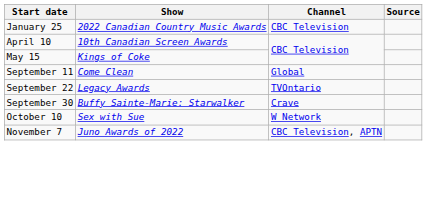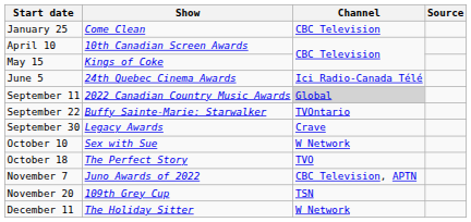 <table class="wikitable">
 <tr>
 <th>Start date</th>
 <th>Show</th>
 <th>Channel</th>
 <th>Source</th>
 </tr>
 <tr>
 <td>January 25</td>
-<td><em><a href='#'>2022 Canadian Country Music Awards</a></em></td>
+<td><em><a href='#'>Come Clean</a></em></td>
 <td><a href='#'>CBC Television</a></td>
 <td></td>
 </tr>
 <tr>
 <td>April 10</td>
 <td><em><a href='#'>10th Canadian Screen Awards</a></em></td>
 <td rowspan=2><a href='#'>CBC Television</a></td>
 <td></td>
 </tr>
 <tr>
 <td>May 15</td>
 <td><em><a href='#'>Kings of Coke</a></em></td>
 <td></td>
 </tr>
 <tr>
+<td>June 5</td>
+<td><em><a href='#'>24th Quebec Cinema Awards</a></em></td>
+<td><a href='#'>Ici Radio-Canada Télé</a></td>
+<td></td>
+</tr>
+<tr>
 <td>September 11</td>
-<td><em><a href='#'>Come Clean</a></em></td>
-<td><a href='#'>Global</a></td>
+<td><em><a href='#'>2022 Canadian Country Music Awards</a></em></td>
+<td style="background: lightgrey;"><a href='#'>Global</a></td>
 <td></td>
 </tr>
 <tr>
 <td>September 22</td>
-<td><em><a href='#'>Legacy Awards</a></em></td>
+<td><em><a href='#'>Buffy Sainte-Marie: Starwalker</a></em></td>
 <td><a href='#'>TVOntario</a></td>
 <td></td>
 </tr>
 <tr>
 <td>September 30</td>
-<td><em><a href='#'>Buffy Sainte-Marie: Starwalker</a></em></td>
+<td><em><a href='#'>Legacy Awards</a></em></td>
 <td><a href='#'>Crave</a></td>
 <td></td>
 </tr>
 <tr>
 <td>October 10</td>
 <td><em><a href='#'>Sex with Sue</a></em></td>
 <td><a href='#'>W Network</a></td>
 <td></td>
 </tr>
 <tr>
+<td>October 18</td>
+<td><em><a href='#'>The Perfect Story</a></em></td>
+<td><a href='#'>TVO</a></td>
+<td></td>
+</tr>
+<tr>
 <td>November 7</td>
 <td><em><a href='#'>Juno Awards of 2022</a></em></td>
 <td><a href='#'>CBC Television</a>, <a href='#'>APTN</a></td>
 <td></td>
 </tr>
+<tr>
+<td>November 20</td>
+<td><em><a href='#'>109th Grey Cup</a></em></td>
+<td><a href='#'>TSN</a></td>
+<td></td>
+</tr>
+<tr>
+<td>December 11</td>
+<td><em><a href='#'>The Holiday Sitter</a></em></td>
+<td><a href='#'>W Network</a></td>
+<td></td>
+</tr>
 </table>
